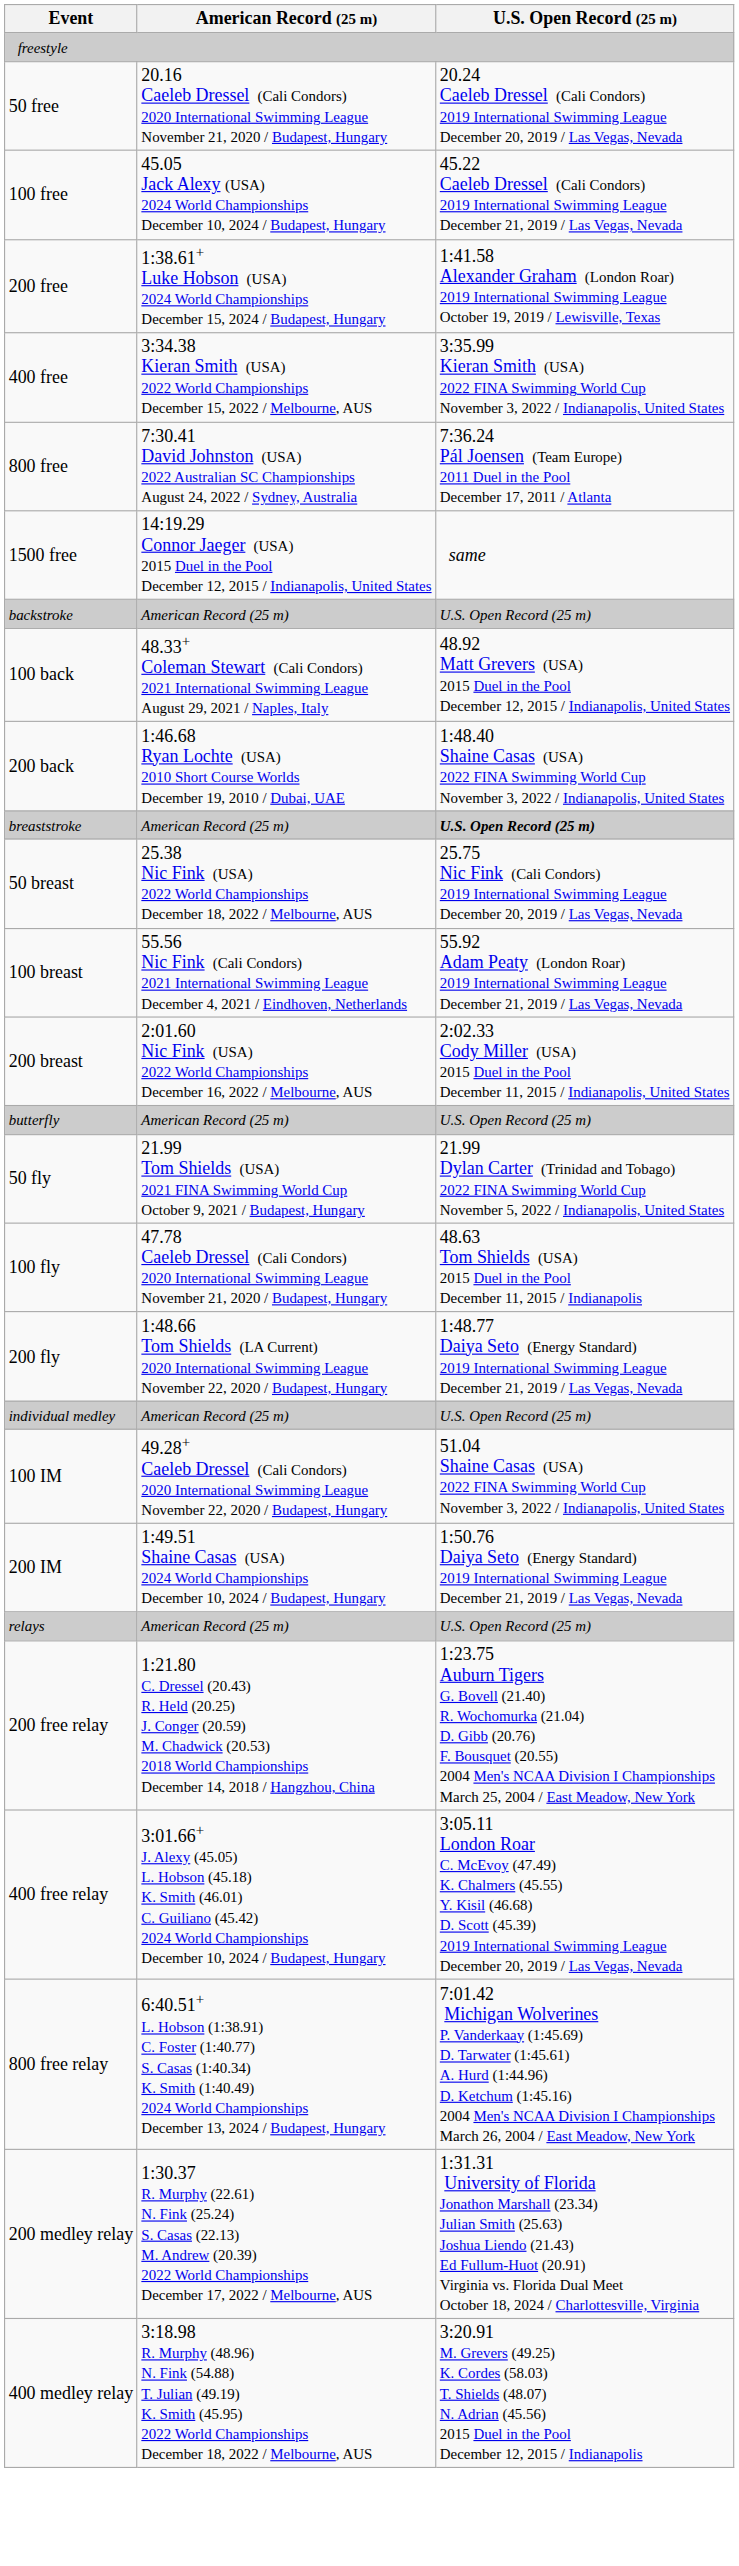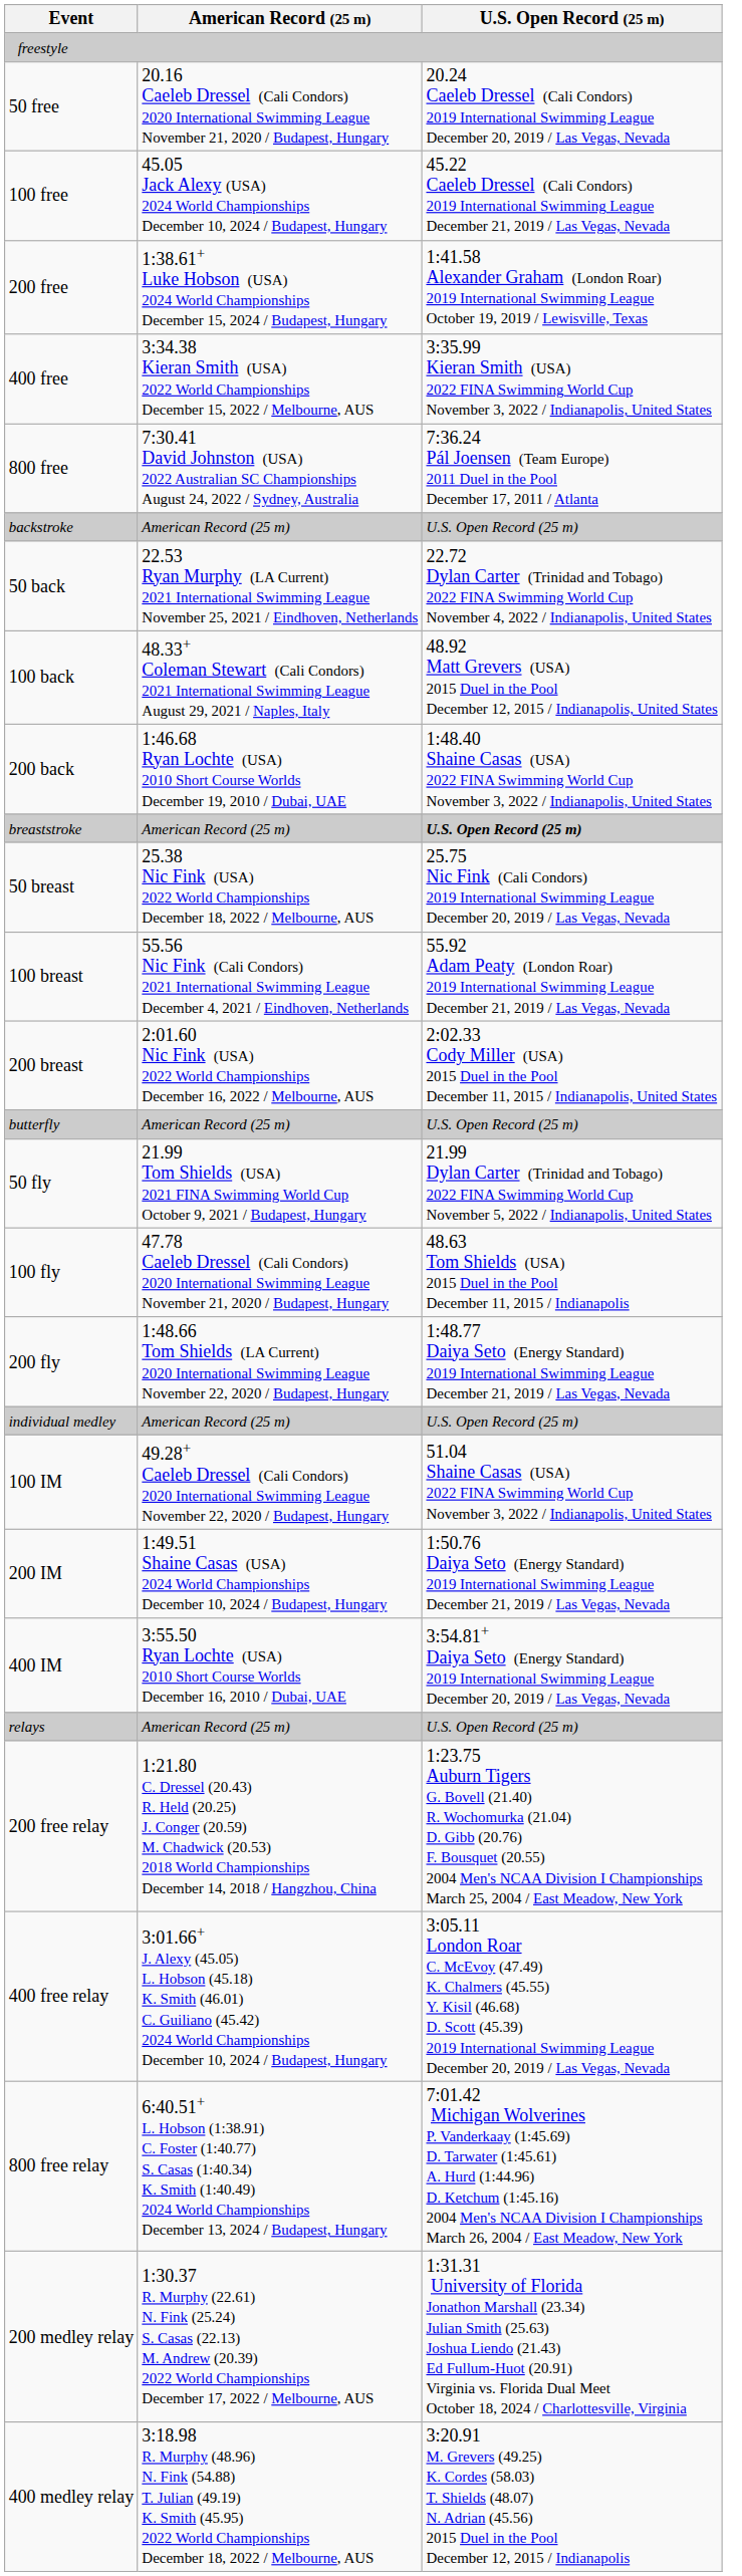 <table class="wikitable">
 <tr>
 <th>Event</th>
 <th>American Record <small>(25 m)</small></th>
 <th>U.S. Open Record <small>(25 m)</small></th>
 </tr>
 <tr>
 <td bgcolor="#cccccc" colspan=3>  <small><em>freestyle</em></small></td>
 </tr>
 <tr>
 <td>50 free</td>
 <td>20.16 <br> <a href='#'>Caeleb Dressel</a> <small> (Cali Condors) <br> <a href='#'>2020 International Swimming League</a> <br> November 21, 2020 / <a href='#'>Budapest, Hungary</a></small></td>
 <td>20.24 <br> <a href='#'>Caeleb Dressel</a> <small> (Cali Condors) <br> <a href='#'>2019 International Swimming League</a> <br> December 20, 2019 / <a href='#'>Las Vegas, Nevada</a></small></td>
 </tr>
 <tr>
 <td>100 free</td>
 <td>45.05 <br> <a href='#'>Jack Alexy</a> <small> (USA) <br> <a href='#'>2024 World Championships</a> <br> December 10, 2024 / <a href='#'>Budapest, Hungary</a></small></td>
 <td>45.22 <br> <a href='#'>Caeleb Dressel</a> <small> (Cali Condors) <br> <a href='#'>2019 International Swimming League</a> <br> December 21, 2019 / <a href='#'>Las Vegas, Nevada</a></small></td>
 </tr>
 <tr>
 <td>200 free</td>
 <td>1:38.61<sup>+</sup> <br> <a href='#'>Luke Hobson</a>  <small> (USA) <br> <a href='#'>2024 World Championships</a> <br> December 15, 2024 / <a href='#'>Budapest, Hungary</a></small></td>
 <td>1:41.58 <br>  <a href='#'>Alexander Graham</a> <small> (London Roar) <br> <a href='#'>2019 International Swimming League</a> <br> October 19, 2019 / <a href='#'>Lewisville, Texas</a></small></td>
 </tr>
 <tr>
 <td>400 free</td>
 <td>3:34.38 <br> <a href='#'>Kieran Smith</a>  <small> (USA) <br> <a href='#'>2022 World Championships</a> <br> December 15, 2022 / <a href='#'>Melbourne</a>, AUS</small></td>
 <td>3:35.99 <br> <a href='#'>Kieran Smith</a>  <small> (USA) <br> <a href='#'>2022 FINA Swimming World Cup</a> <br> November 3, 2022 / <a href='#'>Indianapolis, United States</a></small></td>
 </tr>
 <tr>
 <td>800 free</td>
 <td>7:30.41 <br> <a href='#'>David Johnston</a> <small> (USA) <br> <a href='#'>2022 Australian SC Championships</a> <br> August 24, 2022 / <a href='#'>Sydney, Australia</a></small></td>
 <td>7:36.24 <br>  <a href='#'>Pál Joensen</a>  <small> (Team Europe) <br> <a href='#'>2011 Duel in the Pool</a> <br> December 17, 2011 / <a href='#'>Atlanta</a></small></td>
 </tr>
-<tr>
-<td>1500 free</td>
-<td>14:19.29 <br> <a href='#'>Connor Jaeger</a> <small> (USA)<br> 2015 <a href='#'>Duel in the Pool</a> <br> December 12, 2015 / <a href='#'>Indianapolis, United States</a></small></td>
-<td>  <em>same</em></td>
-</tr>
 <tr bgcolor="#cccccc">
 <td><small><em>backstroke</em></small></td>
 <td><small><em>American Record (25 m)</em></small></td>
 <td><small><em>U.S. Open Record (25 m)</em></small></td>
+</tr>
+<tr>
+<td>50 back</td>
+<td>22.53 <br> <a href='#'>Ryan Murphy</a> <small> (LA Current) <br> <a href='#'>2021 International Swimming League</a> <br> November 25, 2021 / <a href='#'>Eindhoven, Netherlands</a></small></td>
+<td>22.72 <br>  <a href='#'>Dylan Carter</a> <small> (Trinidad and Tobago) <br> <a href='#'>2022 FINA Swimming World Cup</a> <br> November 4, 2022 / <a href='#'>Indianapolis, United States</a></small></td>
 </tr>
 <tr>
 <td>100 back</td>
 <td>48.33<sup>+</sup> <br> <a href='#'>Coleman Stewart</a> <small> (Cali Condors)<br> <a href='#'>2021 International Swimming League</a> <br> August 29, 2021 / <a href='#'>Naples, Italy</a></small></td>
 <td>48.92 <br> <a href='#'>Matt Grevers</a> <small> (USA)<br> 2015 <a href='#'>Duel in the Pool</a> <br> December 12, 2015 / <a href='#'>Indianapolis, United States</a></small></td>
 </tr>
 <tr>
 <td>200 back</td>
 <td>1:46.68 <br> <a href='#'>Ryan Lochte</a> <small> (USA) <br> <a href='#'>2010 Short Course Worlds</a> <br> December 19, 2010 / <a href='#'>Dubai, UAE</a></small></td>
 <td>1:48.40 <br> <a href='#'>Shaine Casas</a> <small> (USA) <br> <a href='#'>2022 FINA Swimming World Cup</a> <br> November 3, 2022 / <a href='#'>Indianapolis, United States</a></small></td>
 </tr>
 <tr bgcolor="#cccccc">
 <td><small><em>breaststroke</em></small></td>
 <td><small><em>American Record (25 m)</em></small></td>
 <td><strong><small><em>U.S. Open Record (25 m)</em></small></strong></td>
 </tr>
 <tr>
 <td>50 breast</td>
 <td>25.38 <br> <a href='#'>Nic Fink</a> <small> (USA) <br> <a href='#'>2022 World Championships</a> <br> December 18, 2022 / <a href='#'>Melbourne</a>, AUS</small></td>
 <td>25.75 <br> <a href='#'>Nic Fink</a> <small> (Cali Condors) <br> <a href='#'>2019 International Swimming League</a> <br> December 20, 2019 / <a href='#'>Las Vegas, Nevada</a></small></td>
 </tr>
 <tr>
 <td>100 breast</td>
 <td>55.56 <br> <a href='#'>Nic Fink</a> <small> (Cali Condors) <br> <a href='#'>2021 International Swimming League</a> <br> December 4, 2021 / <a href='#'>Eindhoven, Netherlands</a></small></td>
 <td>55.92 <br>  <a href='#'>Adam Peaty</a> <small> (London Roar) <br> <a href='#'>2019 International Swimming League</a> <br> December 21, 2019 / <a href='#'>Las Vegas, Nevada</a></small></td>
 </tr>
 <tr>
 <td>200 breast</td>
 <td>2:01.60 <br> <a href='#'>Nic Fink</a> <small> (USA) <br> <a href='#'>2022 World Championships</a> <br> December 16, 2022 / <a href='#'>Melbourne</a>, AUS</small></td>
 <td>2:02.33 <br> <a href='#'>Cody Miller</a> <small>  (USA) <br> 2015 <a href='#'>Duel in the Pool</a> <br> December 11, 2015 / <a href='#'>Indianapolis, United States</a></small></td>
 </tr>
 <tr bgcolor="#cccccc">
 <td><small><em>butterfly</em></small></td>
 <td><small><em>American Record (25 m)</em></small></td>
 <td><small><em>U.S. Open Record (25 m)</em></small></td>
 </tr>
 <tr>
 <td>50 fly</td>
 <td>21.99 <br> <a href='#'>Tom Shields</a> <small> (USA) <br> <a href='#'>2021 FINA Swimming World Cup</a> <br> October 9, 2021 / <a href='#'>Budapest, Hungary</a></small></td>
 <td>21.99 <br>  <a href='#'>Dylan Carter</a> <small> (Trinidad and Tobago) <br> <a href='#'>2022 FINA Swimming World Cup</a> <br> November 5, 2022 / <a href='#'>Indianapolis, United States</a></small></td>
 </tr>
 <tr>
 <td>100 fly</td>
 <td>47.78 <br> <a href='#'>Caeleb Dressel</a> <small> (Cali Condors) <br> <a href='#'>2020 International Swimming League</a> <br> November 21, 2020 / <a href='#'>Budapest, Hungary</a></small></td>
 <td>48.63 <br> <a href='#'>Tom Shields</a> <small> (USA) <br> 2015 <a href='#'>Duel in the Pool</a> <br> December 11, 2015 / <a href='#'>Indianapolis</a></small></td>
 </tr>
 <tr>
 <td>200 fly</td>
 <td>1:48.66 <br> <a href='#'>Tom Shields</a> <small> (LA Current)  <br> <a href='#'>2020 International Swimming League</a> <br> November 22, 2020 / <a href='#'>Budapest, Hungary</a></small></td>
 <td>1:48.77 <br>  <a href='#'>Daiya Seto</a> <small> (Energy Standard) <br> <a href='#'>2019 International Swimming League</a> <br> December 21, 2019 / <a href='#'>Las Vegas, Nevada</a></small></td>
 </tr>
 <tr bgcolor="#cccccc">
 <td><small><em>individual medley</em></small></td>
 <td><small><em>American Record (25 m)</em></small></td>
 <td><small><em>U.S. Open Record (25 m)</em></small></td>
 </tr>
 <tr>
 <td>100 IM</td>
 <td>49.28<sup>+</sup> <br> <a href='#'>Caeleb Dressel</a> <small> (Cali Condors) <br> <a href='#'>2020 International Swimming League</a> <br> November 22, 2020 / <a href='#'>Budapest, Hungary</a></small></td>
 <td>51.04 <br> <a href='#'>Shaine Casas</a> <small> (USA) <br> <a href='#'>2022 FINA Swimming World Cup</a> <br> November 3, 2022 / <a href='#'>Indianapolis, United States</a> </small></td>
 </tr>
 <tr>
 <td>200 IM</td>
 <td>1:49.51 <br> <a href='#'>Shaine Casas</a> <small> (USA) <br> <a href='#'>2024 World Championships</a> <br> December 10, 2024 / <a href='#'>Budapest, Hungary</a></small></td>
 <td>1:50.76 <br>  <a href='#'>Daiya Seto</a> <small> (Energy Standard) <br> <a href='#'>2019 International Swimming League</a> <br> December 21, 2019 / <a href='#'>Las Vegas, Nevada</a></small></td>
 </tr>
+<tr>
+<td>400 IM</td>
+<td>3:55.50 <br> <a href='#'>Ryan Lochte</a> <small> (USA) <br> <a href='#'>2010 Short Course Worlds</a> <br> December 16, 2010 / <a href='#'>Dubai, UAE</a></small></td>
+<td>3:54.81<sup>+</sup> <br>  <a href='#'>Daiya Seto</a> <small> (Energy Standard) <br> <a href='#'>2019 International Swimming League</a> <br> December 20, 2019 / <a href='#'>Las Vegas, Nevada</a></small></td>
+</tr>
 <tr bgcolor="#cccccc">
 <td><small><em>relays</em></small></td>
 <td><small><em>American Record (25 m)</em></small></td>
 <td><small><em>U.S. Open Record (25 m)</em></small></td>
 </tr>
 <tr>
 <td>200 free relay</td>
 <td>1:21.80 <br><small><a href='#'>C. Dressel</a> (20.43)<br><a href='#'>R. Held</a>  (20.25)<br><a href='#'>J. Conger</a> (20.59)<br><a href='#'>M. Chadwick</a> (20.53)   <br> <a href='#'>2018 World Championships</a> <br> December 14, 2018 / <a href='#'>Hangzhou, China</a> </small></td>
 <td>1:23.75 <br> <a href='#'>Auburn Tigers</a> <br> <small> <a href='#'>G. Bovell</a> (21.40)<br><a href='#'>R. Wochomurka</a> (21.04)<br><a href='#'>D. Gibb</a> (20.76)<br><a href='#'>F. Bousquet</a> (20.55)<br> 2004 <a href='#'>Men's NCAA Division I Championships</a> <br> March 25, 2004 / <a href='#'>East Meadow, New York</a> </small></td>
 </tr>
 <tr>
 <td>400 free relay</td>
 <td>3:01.66<sup>+</sup> <br><small><a href='#'>J. Alexy</a> (45.05)<br><a href='#'>L. Hobson</a> (45.18)<br><a href='#'>K. Smith</a> (46.01)<br><a href='#'>C. Guiliano</a> (45.42) <br> <a href='#'>2024 World Championships</a> <br> December 10, 2024 / <a href='#'>Budapest, Hungary</a></small></td>
 <td>3:05.11 <br> <a href='#'>London Roar</a> <br> <small> <a href='#'>C. McEvoy</a> (47.49)<br> <a href='#'>K. Chalmers</a> (45.55)<br> <a href='#'>Y. Kisil</a> (46.68)<br> <a href='#'>D. Scott</a> (45.39)<br> <a href='#'>2019 International Swimming League</a> <br> December 20, 2019 / <a href='#'>Las Vegas, Nevada</a></small></td>
 </tr>
 <tr>
 <td>800 free relay</td>
 <td>6:40.51<sup>+</sup> <br><small><a href='#'>L. Hobson</a> (1:38.91)<br><a href='#'>C. Foster</a> (1:40.77)<br><a href='#'>S. Casas</a> (1:40.34)<br><a href='#'>K. Smith</a> (1:40.49)<br> <a href='#'>2024 World Championships</a> <br> December 13, 2024 / <a href='#'>Budapest, Hungary</a></small></td>
 <td>7:01.42 <br> <a href='#'>Michigan Wolverines</a> <br><small><a href='#'>P. Vanderkaay</a> (1:45.69)<br><a href='#'>D. Tarwater</a> (1:45.61)<br> <a href='#'>A. Hurd</a> (1:44.96)<br><a href='#'>D. Ketchum</a> (1:45.16) <br> 2004 <a href='#'>Men's NCAA Division I Championships</a> <br> March 26, 2004 / <a href='#'>East Meadow, New York</a> </small></td>
 </tr>
 <tr>
 <td>200 medley relay</td>
 <td>1:30.37 <br> <small><a href='#'>R. Murphy</a> (22.61)<br><a href='#'>N. Fink</a> (25.24)<br><a href='#'>S. Casas</a> (22.13)<br><a href='#'>M. Andrew</a> (20.39)<br><a href='#'>2022 World Championships</a> <br> December 17, 2022 / <a href='#'>Melbourne</a>, AUS</small></td>
 <td>1:31.31 <br>  <a href='#'>University of Florida</a> <br><small> <a href='#'>Jonathon Marshall</a> (23.34)<br><a href='#'>Julian Smith</a> (25.63)<br> <a href='#'>Joshua Liendo</a> (21.43)<br> <a href='#'>Ed Fullum-Huot</a> (20.91) <br> Virginia vs. Florida Dual Meet <br> October 18, 2024 / <a href='#'>Charlottesville, Virginia</a> </small></td>
 </tr>
 <tr>
 <td>400 medley relay</td>
 <td>3:18.98 <br> <small><a href='#'>R. Murphy</a> (48.96)<br><a href='#'>N. Fink</a> (54.88)<br><a href='#'>T. Julian</a> (49.19)<br><a href='#'>K. Smith</a> (45.95)<br><a href='#'>2022 World Championships</a> <br> December 18, 2022 / <a href='#'>Melbourne</a>, AUS</small></td>
 <td>3:20.91 <br><small><a href='#'>M. Grevers</a> (49.25)<br><a href='#'>K. Cordes</a> (58.03)<br><a href='#'>T. Shields</a> (48.07)<br><a href='#'>N. Adrian</a> (45.56) <br> 2015 <a href='#'>Duel in the Pool</a> <br> December 12, 2015 / <a href='#'>Indianapolis</a></small></td>
 </tr>
 </table>
